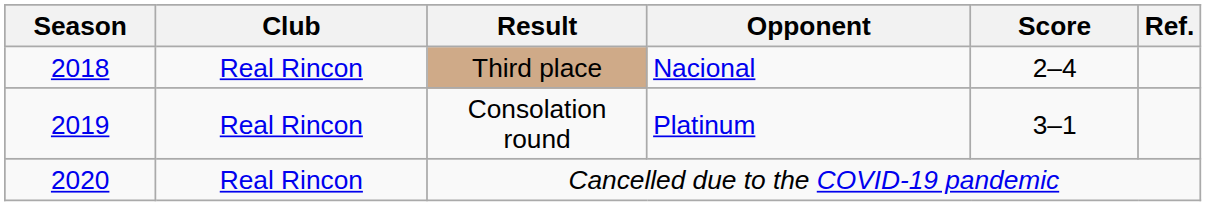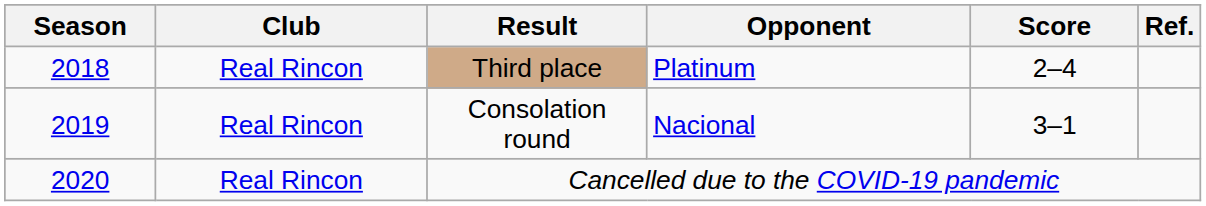 <table class="wikitable" style="font-size:95%; text-align: center;">
 <tr>
 <th width="80">Season</th>
 <th width="150">Club</th>
 <th width="120">Result</th>
 <th width="180">Opponent</th>
 <th width="90">Score</th>
 <th>Ref.</th>
 </tr>
 <tr>
 <td><a href='#'>2018</a></td>
 <td><a href='#'>Real Rincon</a></td>
 <td bgcolor="CFAA88">Third place</td>
-<td style="text-align:left"> <a href='#'>Nacional</a></td>
+<td style="text-align:left"> <a href='#'>Platinum</a></td>
 <td>2–4</td>
 <td></td>
 </tr>
 <tr>
 <td><a href='#'>2019</a></td>
 <td><a href='#'>Real Rincon</a></td>
 <td>Consolation round</td>
-<td style="text-align:left"> <a href='#'>Platinum</a></td>
+<td style="text-align:left"> <a href='#'>Nacional</a></td>
 <td>3–1</td>
 <td></td>
 </tr>
 <tr>
 <td><a href='#'>2020</a></td>
 <td><a href='#'>Real Rincon</a></td>
 <td colspan="4" align="center"><em>Cancelled due to the <a href='#'>COVID-19 pandemic</a></em></td>
 </tr>
 </table>
